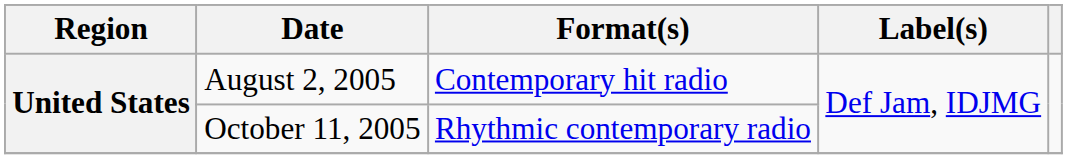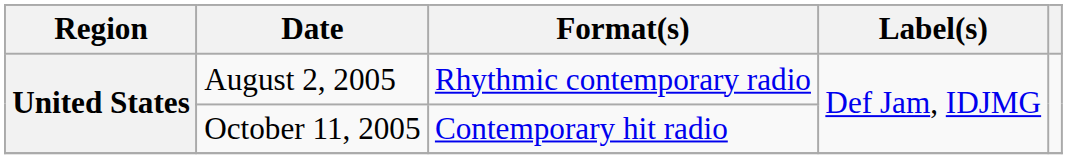 <table class="wikitable plainrowheaders">
 <tr>
 <th scope="col">Region</th>
 <th scope="col">Date</th>
 <th scope="col">Format(s)</th>
 <th scope="col">Label(s)</th>
 <th scope="col"></th>
 </tr>
 <tr>
 <th rowspan="2" scope="row">United States</th>
 <td>August 2, 2005</td>
-<td><a href='#'>Contemporary hit radio</a></td>
+<td><a href='#'>Rhythmic contemporary radio</a></td>
 <td rowspan="2"><a href='#'>Def Jam</a>, <a href='#'>IDJMG</a></td>
 <td rowspan="2" align="center"></td>
 </tr>
 <tr>
 <td>October 11, 2005</td>
-<td><a href='#'>Rhythmic contemporary radio</a></td>
+<td><a href='#'>Contemporary hit radio</a></td>
 </tr>
 <tr>
 </tr>
 </table>
